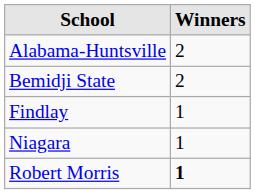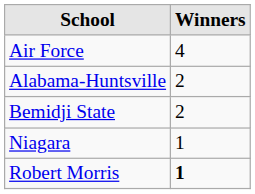 <table class="wikitable">
 <tr>
 <th style="background:#e5e5e5;">School</th>
 <th style="background:#e5e5e5;">Winners</th>
+</tr>
+<tr>
+<td><a href='#'>Air Force</a></td>
+<td>4</td>
 </tr>
 <tr>
 <td><a href='#'>Alabama-Huntsville</a></td>
 <td>2</td>
 </tr>
 <tr>
 <td><a href='#'>Bemidji State</a></td>
 <td>2</td>
 </tr>
 <tr>
-<td><a href='#'>Findlay</a></td>
-<td>1</td>
-</tr>
-<tr>
 <td><a href='#'>Niagara</a></td>
 <td>1</td>
 </tr>
 <tr>
 <td><a href='#'>Robert Morris</a></td>
 <td><strong>1</strong></td>
 </tr>
 </table>
